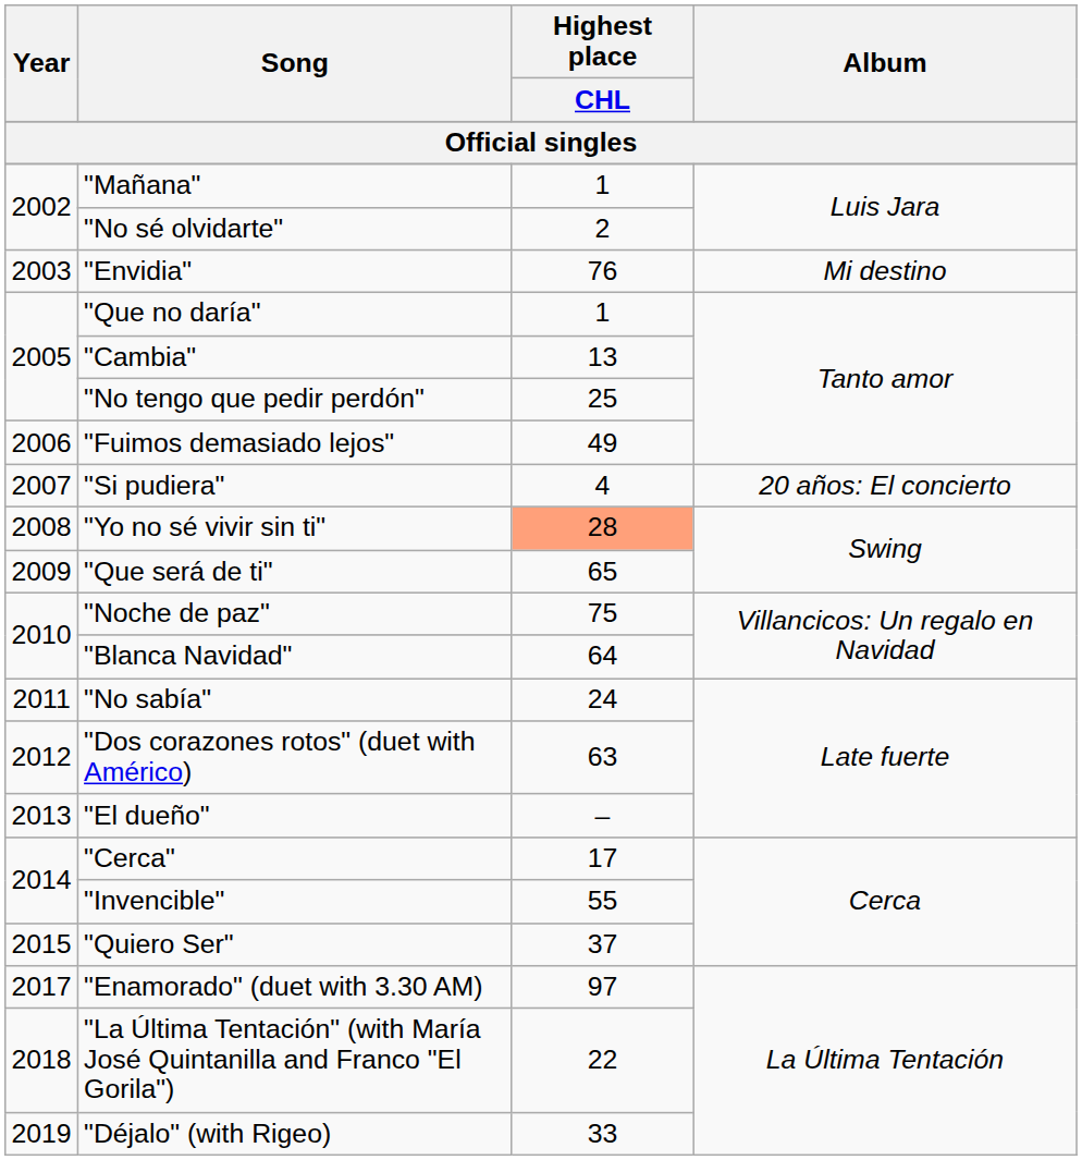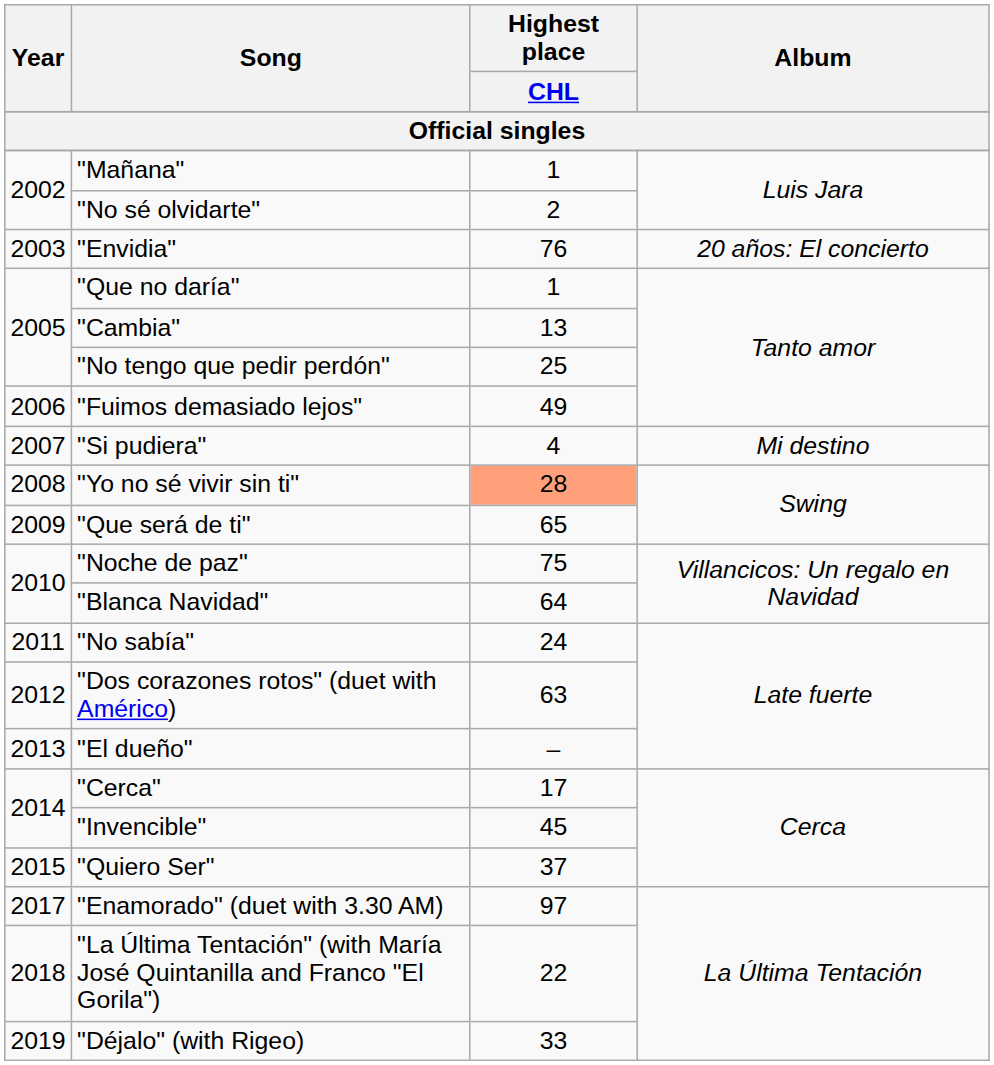 <table class="wikitable">
 <tr>
 <th width="30" rowspan="2">Year</th>
 <th width="250" rowspan="2">Song</th>
 <th colspan="1">Highest place</th>
 <th width="220" rowspan="2">Album</th>
 </tr>
 <tr>
 <th width="100"><a href='#'>CHL</a></th>
 </tr>
 <tr>
 </tr>
 <tr>
 <th colspan="4">Official singles</th>
 </tr>
 <tr>
 </tr>
 <tr>
 <td align="center" rowspan="2">2002</td>
 <td align="left">"Mañana"</td>
 <td align="center">1</td>
 <td align="center" rowspan="2"><em>Luis Jara</em></td>
 </tr>
 <tr>
 <td align="left">"No sé olvidarte"</td>
 <td align="center">2</td>
 </tr>
 <tr>
 <td align="center">2003</td>
 <td align="left">"Envidia"</td>
 <td align="center">76</td>
-<td align="center"><em>Mi destino</em></td>
+<td align="center"><em>20 años: El concierto</em></td>
 </tr>
 <tr>
 <td align="center" rowspan="3">2005</td>
 <td align="left">"Que no daría"</td>
 <td align="center">1</td>
 <td align="center" rowspan="4"><em>Tanto amor</em></td>
 </tr>
 <tr>
 <td align="left">"Cambia"</td>
 <td align="center">13</td>
 </tr>
 <tr>
 <td align="left">"No tengo que pedir perdón"</td>
 <td align="center">25</td>
 </tr>
 <tr>
 <td align="center">2006</td>
 <td align="left">"Fuimos demasiado lejos"</td>
 <td align="center">49</td>
 </tr>
 <tr>
 <td align="center">2007</td>
 <td align="left">"Si pudiera"</td>
 <td align="center">4</td>
-<td align="center"><em>20 años: El concierto</em></td>
+<td align="center"><em>Mi destino</em></td>
 </tr>
 <tr>
 <td align="center">2008</td>
 <td align="left">"Yo no sé vivir sin ti"</td>
 <td align="center" style="background: lightsalmon;">28</td>
 <td align="center" rowspan="2"><em>Swing</em></td>
 </tr>
 <tr>
 <td align="center">2009</td>
 <td align="left">"Que será de ti"</td>
 <td align="center">65</td>
 </tr>
 <tr>
 <td align="center" rowspan="2">2010</td>
 <td align="left">"Noche de paz"</td>
 <td align="center">75</td>
 <td align="center" rowspan="2"><em>Villancicos: Un regalo en Navidad</em></td>
 </tr>
 <tr>
 <td align="left">"Blanca Navidad"</td>
 <td align="center">64</td>
 </tr>
 <tr>
 <td align="center">2011</td>
 <td align="left">"No sabía"</td>
 <td align="center">24</td>
 <td align="center" rowspan="3"><em>Late fuerte</em></td>
 </tr>
 <tr>
 <td align="center">2012</td>
 <td align="left">"Dos corazones rotos" (duet with <a href='#'>Américo</a>)</td>
 <td align="center">63</td>
 </tr>
 <tr>
 <td align="center">2013</td>
 <td align="left">"El dueño"</td>
 <td align="center">–</td>
 </tr>
 <tr>
 <td align="center" rowspan="2">2014</td>
 <td align="left">"Cerca"</td>
 <td align="center">17</td>
 <td align="center" rowspan="3"><em>Cerca</em></td>
 </tr>
 <tr>
 <td align="left">"Invencible"</td>
-<td align="center">55</td>
+<td align="center">45</td>
 </tr>
 <tr>
 <td align="center">2015</td>
 <td align="left">"Quiero Ser"</td>
 <td align="center">37</td>
 </tr>
 <tr>
 <td align="center">2017</td>
 <td align="left">"Enamorado" (duet with 3.30 AM)</td>
 <td align="center">97</td>
 <td align="center" rowspan="3"><em>La Última Tentación</em></td>
 </tr>
 <tr>
 <td align="center">2018</td>
 <td align="left">"La Última Tentación" (with María José Quintanilla and Franco "El Gorila")</td>
 <td align="center">22</td>
 </tr>
 <tr>
 <td align="center">2019</td>
 <td align="left">"Déjalo" (with Rigeo)</td>
 <td align="center">33</td>
 </tr>
 </table>
